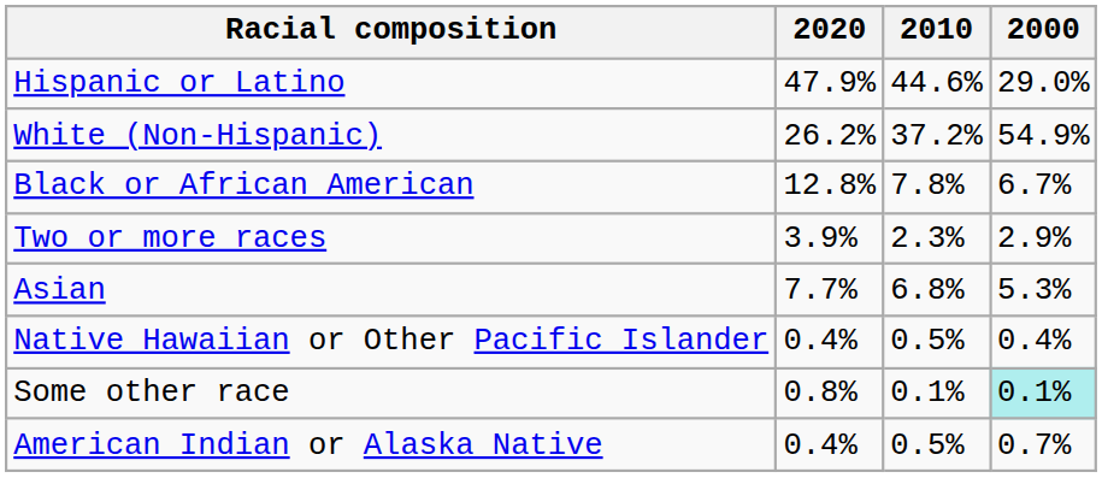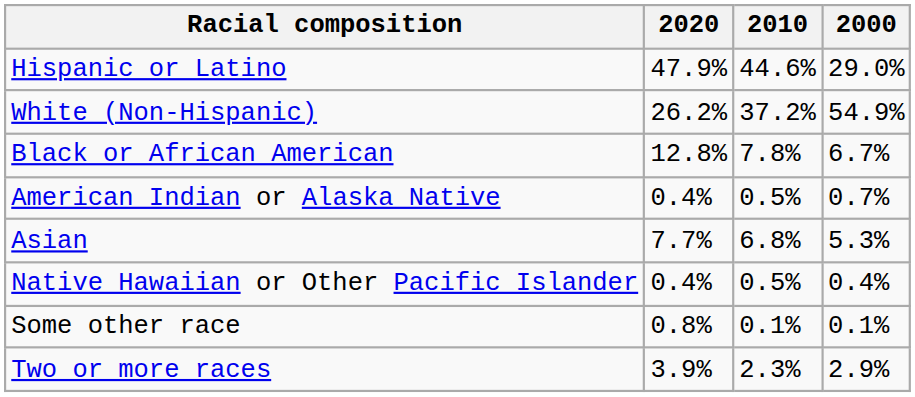 <table class="wikitable sortable collapsible" style="font-size: 90%;">
 <tr>
 <th>Racial composition</th>
 <th>2020</th>
 <th>2010</th>
 <th>2000</th>
 </tr>
 <tr>
 <td><a href='#'>Hispanic or Latino</a></td>
 <td>47.9%</td>
 <td>44.6%</td>
 <td>29.0%</td>
 </tr>
 <tr>
 <td><a href='#'>White (Non-Hispanic)</a></td>
 <td>26.2%</td>
 <td>37.2%</td>
 <td>54.9%</td>
 </tr>
 <tr>
 <td><a href='#'>Black or African American</a></td>
 <td>12.8%</td>
 <td>7.8%</td>
 <td>6.7%</td>
 </tr>
 <tr>
-<td><a href='#'>Two or more races</a></td>
-<td>3.9%</td>
-<td>2.3%</td>
-<td>2.9%</td>
+<td><a href='#'>American Indian</a> or <a href='#'>Alaska Native</a></td>
+<td>0.4%</td>
+<td>0.5%</td>
+<td>0.7%</td>
 </tr>
 <tr>
 <td><a href='#'>Asian</a></td>
 <td>7.7%</td>
 <td>6.8%</td>
 <td>5.3%</td>
 </tr>
 <tr>
 <td><a href='#'>Native Hawaiian</a> or Other <a href='#'>Pacific Islander</a></td>
 <td>0.4%</td>
 <td>0.5%</td>
 <td>0.4%</td>
 </tr>
 <tr>
 <td>Some other race</td>
 <td>0.8%</td>
 <td>0.1%</td>
-<td style="background: paleturquoise;">0.1%</td>
+<td>0.1%</td>
 </tr>
 <tr>
-<td><a href='#'>American Indian</a> or <a href='#'>Alaska Native</a></td>
-<td>0.4%</td>
-<td>0.5%</td>
-<td>0.7%</td>
+<td><a href='#'>Two or more races</a></td>
+<td>3.9%</td>
+<td>2.3%</td>
+<td>2.9%</td>
 </tr>
 </table>
